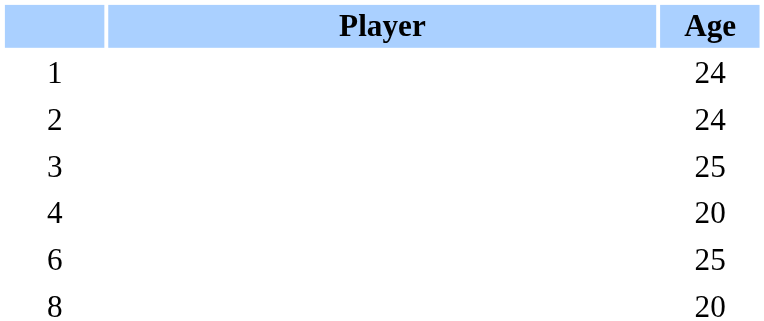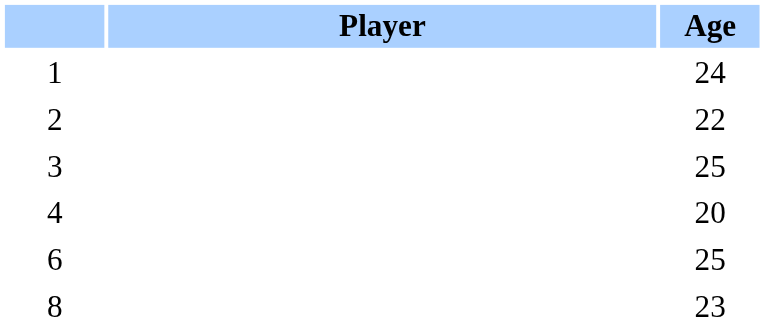 <table class="sortable" border="0" cellspacing="2" cellpadding="2">
 <tr style="background-color:#AAD0FF">
 <th width=8%></th>
 <th width=44%>Player</th>
 <th width=8%>Age</th>
 </tr>
 <tr>
 <td style="text-align: center;">1</td>
 <td></td>
 <td style="text-align: center;">24</td>
 </tr>
 <tr>
 <td style="text-align: center;">2</td>
 <td></td>
-<td style="text-align: center;">24</td>
+<td style="text-align: center;">22</td>
 </tr>
 <tr>
 <td style="text-align: center;">3</td>
 <td></td>
 <td style="text-align: center;">25</td>
 </tr>
 <tr>
 <td style="text-align: center;">4</td>
 <td></td>
 <td style="text-align: center;">20</td>
 </tr>
 <tr>
 <td style="text-align: center;">6</td>
 <td></td>
 <td style="text-align: center;">25</td>
 </tr>
 <tr>
 <td style="text-align: center;">8</td>
 <td></td>
-<td style="text-align: center;">20</td>
+<td style="text-align: center;">23</td>
 </tr>
 </table>
